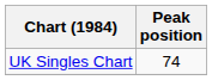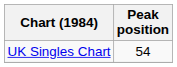 <table class="wikitable">
 <tr>
 <th>Chart (1984)</th>
 <th>Peak<br>position</th>
 </tr>
 <tr>
 <td><a href='#'>UK Singles Chart</a></td>
-<td align="center">74</td>
+<td align="center">54</td>
 </tr>
 <tr>
 </tr>
 </table>
